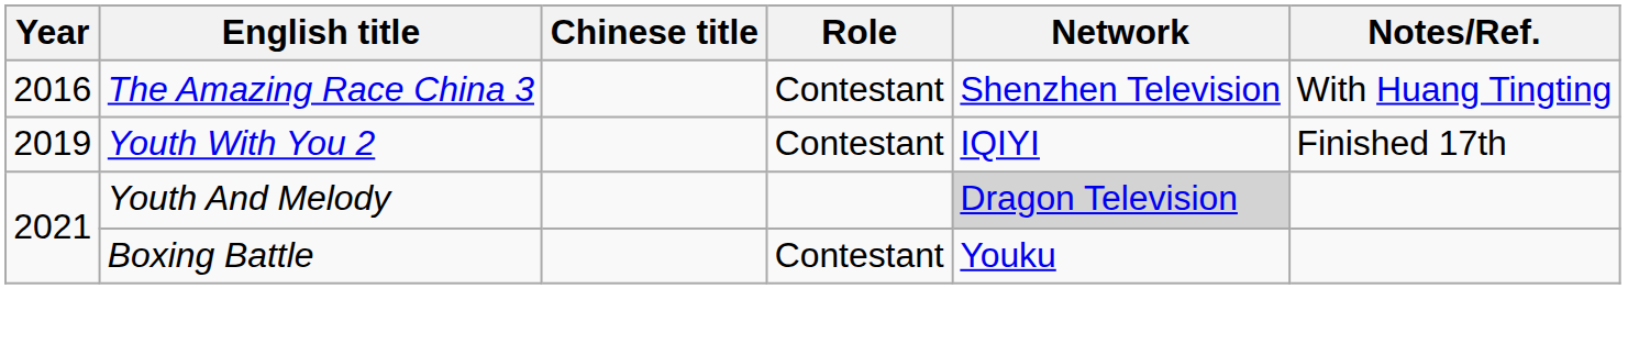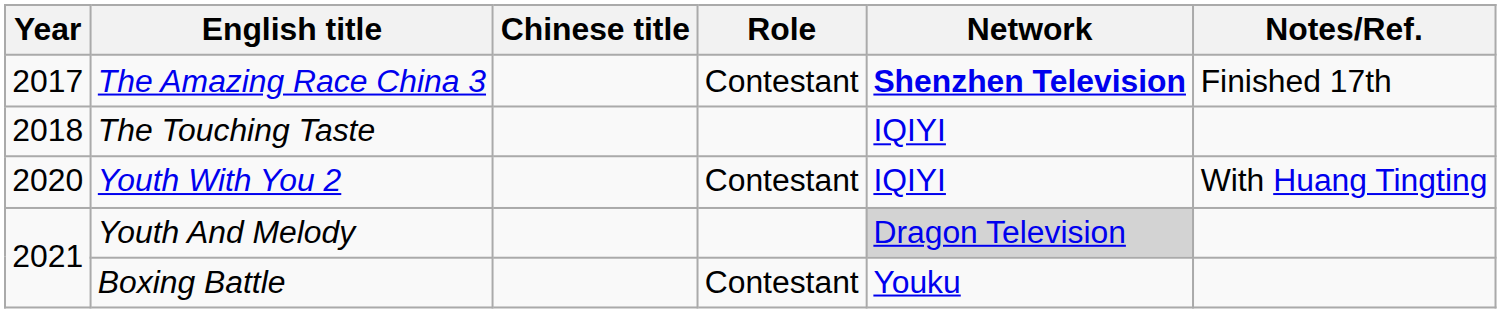 <table class="wikitable">
 <tr>
 <th>Year</th>
 <th>English title</th>
 <th>Chinese title</th>
 <th>Role</th>
 <th>Network</th>
 <th>Notes/Ref.</th>
 </tr>
 <tr>
-<td>2016</td>
+<td>2017</td>
 <td><em><a href='#'>The Amazing Race China 3</a></em></td>
 <td></td>
 <td>Contestant</td>
-<td><a href='#'>Shenzhen Television</a></td>
-<td>With <a href='#'>Huang Tingting</a></td>
+<td><strong><a href='#'>Shenzhen Television</a></strong></td>
+<td>Finished 17th</td>
 </tr>
 <tr>
-<td>2019</td>
+<td>2018</td>
+<td><em>The Touching Taste</em></td>
+<td></td>
+<td></td>
+<td><a href='#'>IQIYI</a></td>
+<td></td>
+</tr>
+<tr>
+<td>2020</td>
 <td><em><a href='#'>Youth With You 2</a></em></td>
 <td></td>
 <td>Contestant</td>
 <td><a href='#'>IQIYI</a></td>
-<td>Finished 17th</td>
+<td>With <a href='#'>Huang Tingting</a></td>
 </tr>
 <tr>
 <td rowspan="2">2021</td>
 <td><em>Youth And Melody</em></td>
 <td></td>
 <td></td>
 <td style="background: lightgrey;"><a href='#'>Dragon Television</a></td>
 <td></td>
 </tr>
 <tr>
 <td><em>Boxing Battle</em></td>
 <td></td>
 <td>Contestant</td>
 <td><a href='#'>Youku</a></td>
 <td></td>
 </tr>
 </table>
